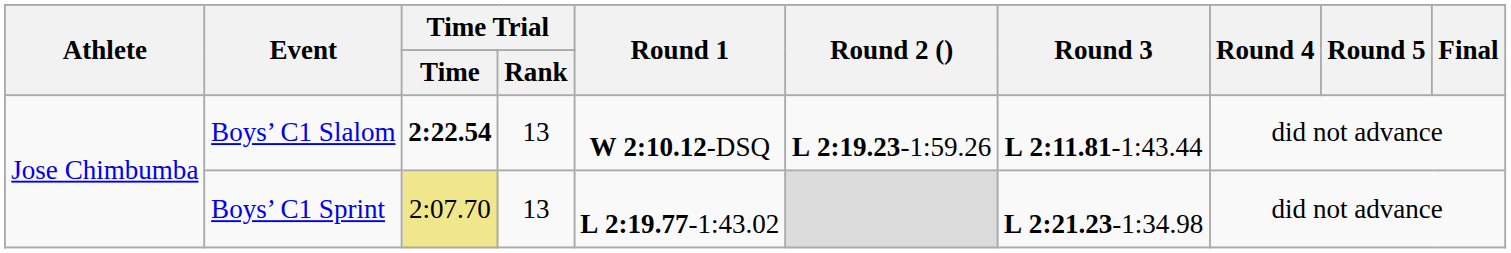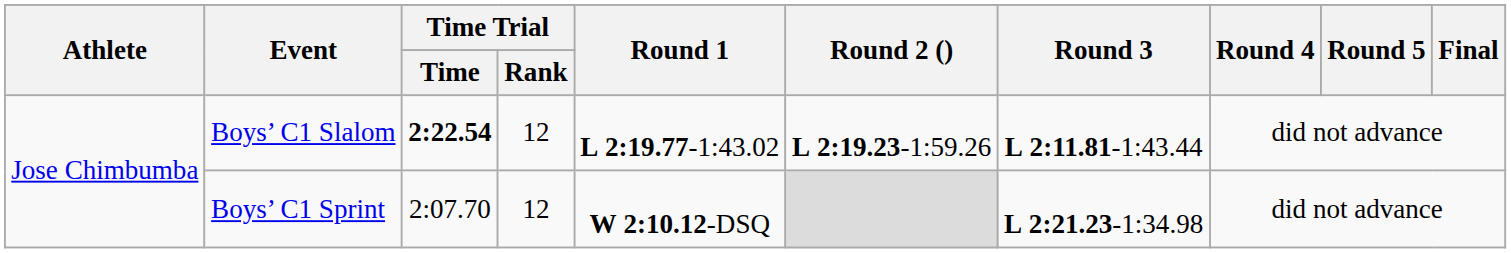 <table class="wikitable" border="1" style="font-size:90%">
 <tr>
 <th rowspan=2>Athlete</th>
 <th rowspan=2>Event</th>
 <th colspan=2>Time Trial</th>
 <th rowspan=2>Round 1</th>
 <th rowspan=2>Round 2 ()</th>
 <th rowspan=2>Round 3</th>
 <th rowspan=2>Round 4</th>
 <th rowspan=2>Round 5</th>
 <th rowspan=2>Final</th>
 </tr>
 <tr>
 <th>Time</th>
 <th>Rank</th>
 </tr>
 <tr>
 <td rowspan=2><a href='#'>Jose Chimbumba</a></td>
 <td><a href='#'>Boys’ C1 Slalom</a></td>
 <td align=center><strong>2:22.54</strong></td>
-<td align=center>13</td>
-<td align=center><br><strong>W</strong> <strong>2:10.12</strong>-DSQ</td>
+<td align=center>12</td>
+<td align=center><br><strong>L</strong> <strong>2:19.77</strong>-1:43.02</td>
 <td align=center><br><strong>L</strong> <strong>2:19.23</strong>-1:59.26</td>
 <td align=center><br><strong>L</strong> <strong>2:11.81</strong>-1:43.44</td>
 <td align=center colspan=3>did not advance</td>
 </tr>
 <tr>
 <td><a href='#'>Boys’ C1 Sprint</a></td>
-<td align=center style="background: khaki;">2:07.70</td>
-<td align=center>13</td>
-<td align=center><br><strong>L</strong> <strong>2:19.77</strong>-1:43.02</td>
+<td align=center>2:07.70</td>
+<td align=center>12</td>
+<td align=center><br><strong>W</strong> <strong>2:10.12</strong>-DSQ</td>
 <td bgcolor=#DCDCDC></td>
 <td align=center><br><strong>L</strong> <strong>2:21.23</strong>-1:34.98</td>
 <td align=center colspan=3>did not advance</td>
 </tr>
 </table>
